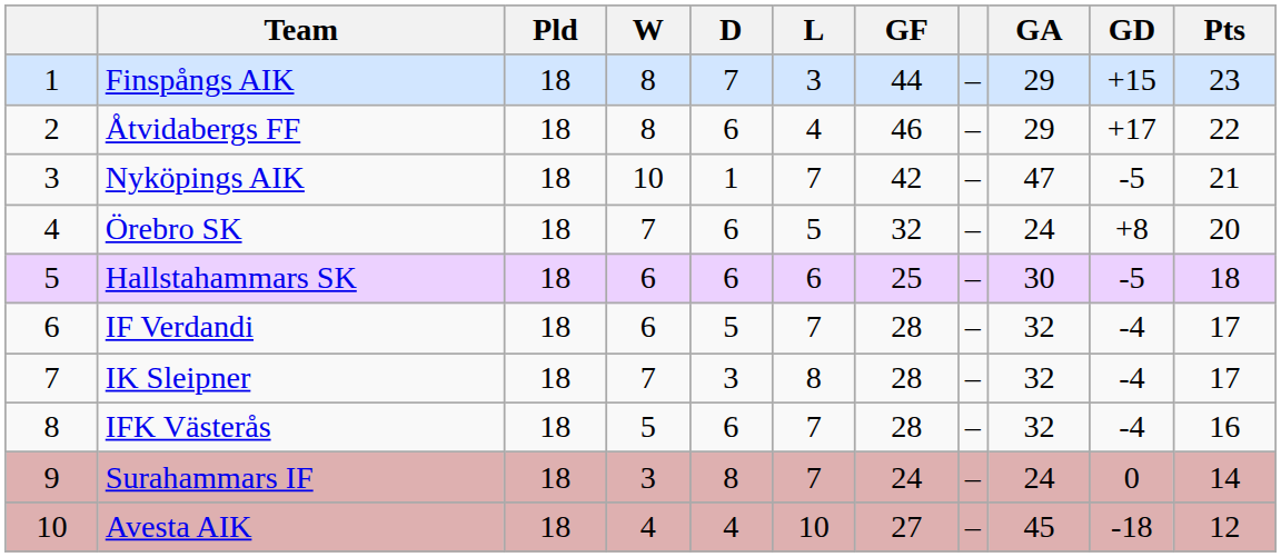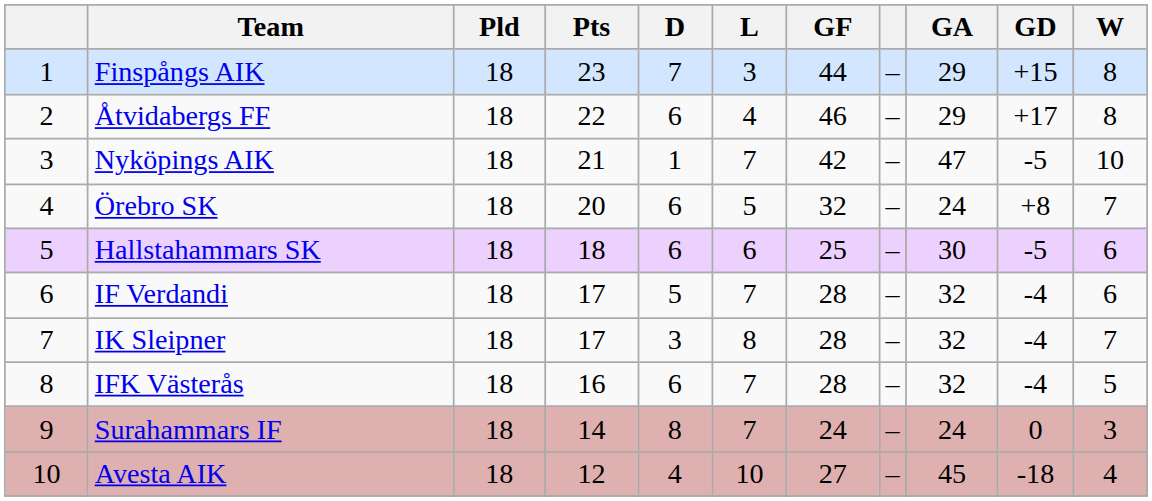 <table class="wikitable" style="text-align: center;">
 <tr>
 <th style="width: 40px;"></th>
 <th style="width: 200px;">Team</th>
 <th style="width: 45px;">Pld</th>
-<th style="width: 35px;">W</th>
+<th style="width: 45px;">Pts</th>
 <th style="width: 35px;">D</th>
 <th style="width: 35px;">L</th>
 <th style="width: 45px;">GF</th>
 <th></th>
 <th style="width: 45px;">GA</th>
 <th style="width: 35px;">GD</th>
-<th style="width: 45px;">Pts</th>
+<th style="width: 35px;">W</th>
 </tr>
 <tr style="background: #d2e6ff">
 <td>1</td>
 <td style="text-align: left;"><a href='#'>Finspångs AIK</a></td>
 <td>18</td>
-<td>8</td>
+<td>23</td>
 <td>7</td>
 <td>3</td>
 <td>44</td>
 <td>–</td>
 <td>29</td>
 <td>+15</td>
-<td>23</td>
+<td>8</td>
 </tr>
 <tr>
 <td>2</td>
 <td style="text-align: left;"><a href='#'>Åtvidabergs FF</a></td>
 <td>18</td>
-<td>8</td>
+<td>22</td>
 <td>6</td>
 <td>4</td>
 <td>46</td>
 <td>–</td>
 <td>29</td>
 <td>+17</td>
-<td>22</td>
+<td>8</td>
 </tr>
 <tr>
 <td>3</td>
 <td style="text-align: left;"><a href='#'>Nyköpings AIK</a></td>
 <td>18</td>
-<td>10</td>
+<td>21</td>
 <td>1</td>
 <td>7</td>
 <td>42</td>
 <td>–</td>
 <td>47</td>
 <td>-5</td>
-<td>21</td>
+<td>10</td>
 </tr>
 <tr>
 <td>4</td>
 <td style="text-align: left;"><a href='#'>Örebro SK</a></td>
 <td>18</td>
-<td>7</td>
+<td>20</td>
 <td>6</td>
 <td>5</td>
 <td>32</td>
 <td>–</td>
 <td>24</td>
 <td>+8</td>
-<td>20</td>
+<td>7</td>
 </tr>
 <tr style="background: #ecd1ff">
 <td>5</td>
 <td style="text-align: left;"><a href='#'>Hallstahammars SK</a></td>
 <td>18</td>
-<td>6</td>
+<td>18</td>
 <td>6</td>
 <td>6</td>
 <td>25</td>
 <td>–</td>
 <td>30</td>
 <td>-5</td>
-<td>18</td>
+<td>6</td>
 </tr>
 <tr>
 <td>6</td>
 <td style="text-align: left;"><a href='#'>IF Verdandi</a></td>
 <td>18</td>
-<td>6</td>
+<td>17</td>
 <td>5</td>
 <td>7</td>
 <td>28</td>
 <td>–</td>
 <td>32</td>
 <td>-4</td>
-<td>17</td>
+<td>6</td>
 </tr>
 <tr>
 <td>7</td>
 <td style="text-align: left;"><a href='#'>IK Sleipner</a></td>
 <td>18</td>
-<td>7</td>
+<td>17</td>
 <td>3</td>
 <td>8</td>
 <td>28</td>
 <td>–</td>
 <td>32</td>
 <td>-4</td>
-<td>17</td>
+<td>7</td>
 </tr>
 <tr>
 <td>8</td>
 <td style="text-align: left;"><a href='#'>IFK Västerås</a></td>
 <td>18</td>
-<td>5</td>
+<td>16</td>
 <td>6</td>
 <td>7</td>
 <td>28</td>
 <td>–</td>
 <td>32</td>
 <td>-4</td>
-<td>16</td>
+<td>5</td>
 </tr>
 <tr style="background: #deb0b0">
 <td>9</td>
 <td style="text-align: left;"><a href='#'>Surahammars IF</a></td>
 <td>18</td>
-<td>3</td>
+<td>14</td>
 <td>8</td>
 <td>7</td>
 <td>24</td>
 <td>–</td>
 <td>24</td>
 <td>0</td>
-<td>14</td>
+<td>3</td>
 </tr>
 <tr style="background: #deb0b0">
 <td>10</td>
 <td style="text-align: left;"><a href='#'>Avesta AIK</a></td>
 <td>18</td>
-<td>4</td>
+<td>12</td>
 <td>4</td>
 <td>10</td>
 <td>27</td>
 <td>–</td>
 <td>45</td>
 <td>-18</td>
-<td>12</td>
+<td>4</td>
 </tr>
 </table>
